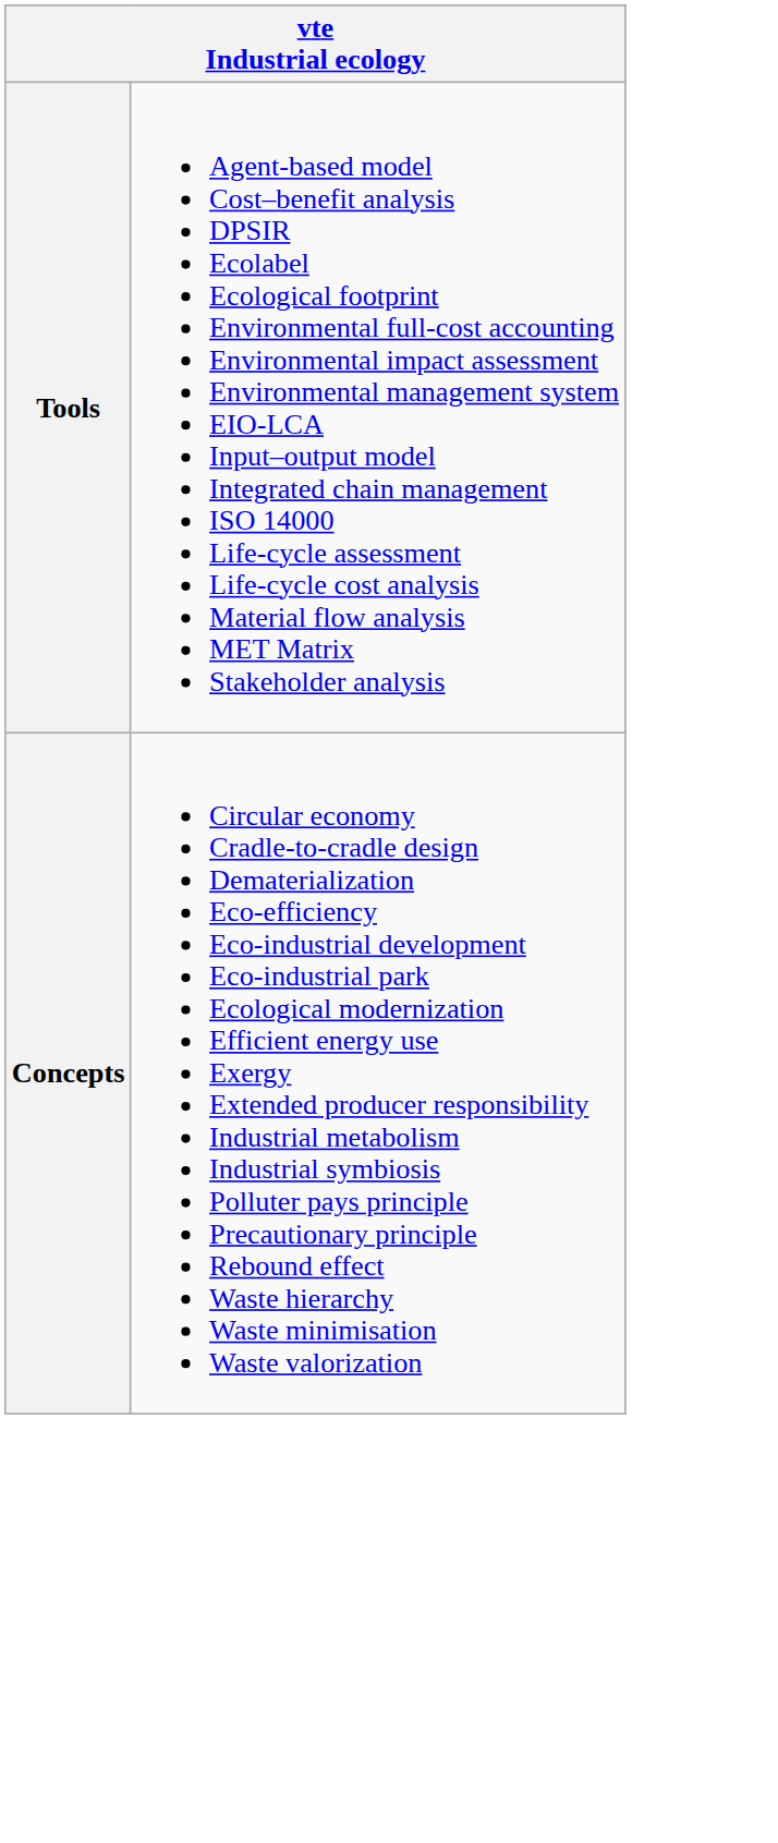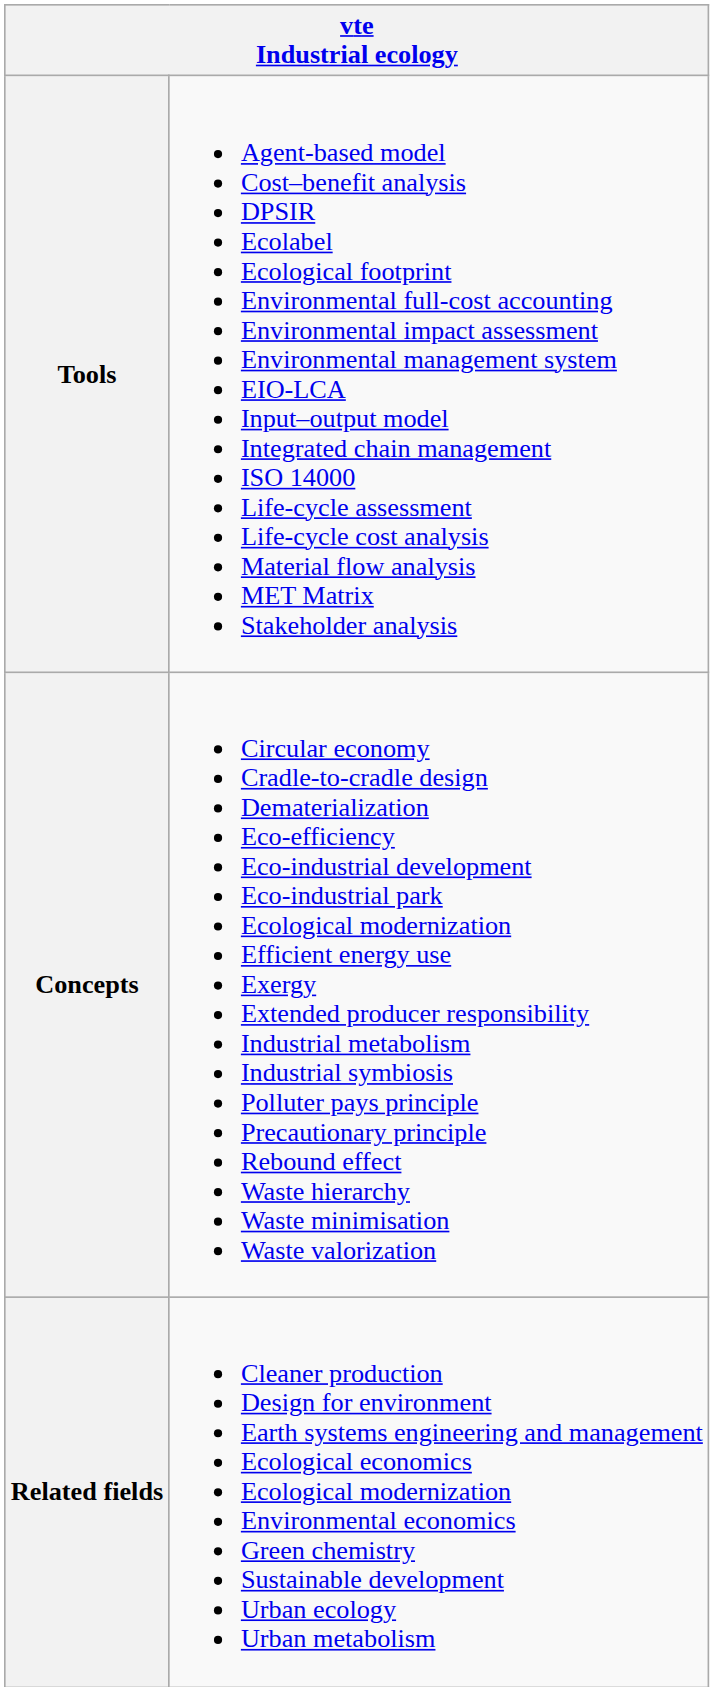 <table class="wikitable mw-collapsible">
 <tr>
 <th colspan="2"><a href='#'><abbr>v</abbr></a><a href='#'><abbr>t</abbr></a><a href='#'><abbr>e</abbr></a><br><a href='#'>Industrial ecology</a></th>
 </tr>
 <tr>
 <th>Tools</th>
 <td><br><ul><li><a href='#'>Agent-based model</a></li><li><a href='#'>Cost–benefit analysis</a></li><li><a href='#'>DPSIR</a></li><li><a href='#'>Ecolabel</a></li><li><a href='#'>Ecological footprint</a></li><li><a href='#'>Environmental full-cost accounting</a></li><li><a href='#'>Environmental impact assessment</a></li><li><a href='#'>Environmental management system</a></li><li><a href='#'>EIO-LCA</a></li><li><a href='#'>Input–output model</a></li><li><a href='#'>Integrated chain management</a></li><li><a href='#'>ISO 14000</a></li><li><a href='#'>Life-cycle assessment</a></li><li><a href='#'>Life-cycle cost analysis</a></li><li><a href='#'>Material flow analysis</a></li><li><a href='#'>MET Matrix</a></li><li><a href='#'>Stakeholder analysis</a></li></ul></td>
 </tr>
 <tr>
 <th>Concepts</th>
 <td><br><ul><li><a href='#'>Circular economy</a></li><li><a href='#'>Cradle-to-cradle design</a></li><li><a href='#'>Dematerialization</a></li><li><a href='#'>Eco-efficiency</a></li><li><a href='#'>Eco-industrial development</a></li><li><a href='#'>Eco-industrial park</a></li><li><a href='#'>Ecological modernization</a></li><li><a href='#'>Efficient energy use</a></li><li><a href='#'>Exergy</a></li><li><a href='#'>Extended producer responsibility</a></li><li><a href='#'>Industrial metabolism</a></li><li><a href='#'>Industrial symbiosis</a></li><li><a href='#'>Polluter pays principle</a></li><li><a href='#'>Precautionary principle</a></li><li><a href='#'>Rebound effect</a></li><li><a href='#'>Waste hierarchy</a></li><li><a href='#'>Waste minimisation</a></li><li><a href='#'>Waste valorization</a></li></ul></td>
 </tr>
+<tr>
+<th>Related fields</th>
+<td><br><ul><li><a href='#'>Cleaner production</a></li><li><a href='#'>Design for environment</a></li><li><a href='#'>Earth systems engineering and management</a></li><li><a href='#'>Ecological economics</a></li><li><a href='#'>Ecological modernization</a></li><li><a href='#'>Environmental economics</a></li><li><a href='#'>Green chemistry</a></li><li><a href='#'>Sustainable development</a></li><li><a href='#'>Urban ecology</a></li><li><a href='#'>Urban metabolism</a></li></ul></td>
+</tr>
 </table>
